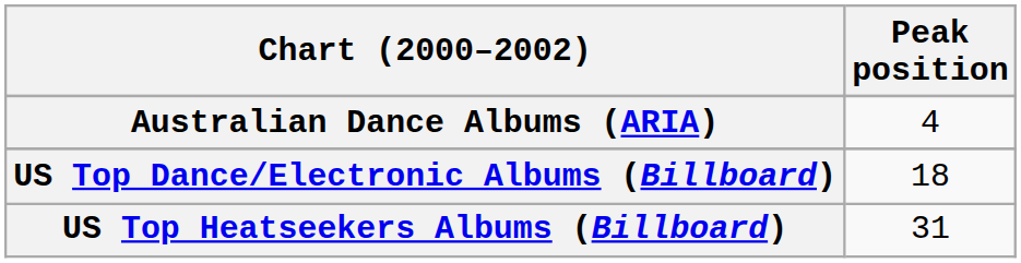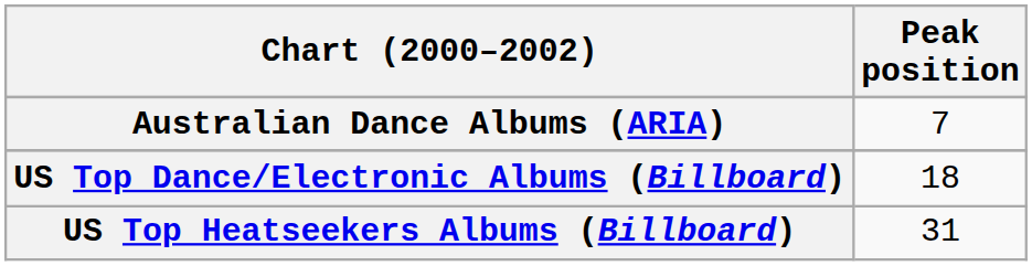 <table class="wikitable sortable plainrowheaders">
 <tr>
 <th>Chart (2000–2002)</th>
 <th>Peak<br>position</th>
 </tr>
 <tr>
 </tr>
 <tr>
 <th scope="row">Australian Dance Albums (<a href='#'>ARIA</a>)</th>
-<td align="center">4</td>
+<td align="center">7</td>
 </tr>
 <tr>
 </tr>
 <tr>
 </tr>
 <tr>
 </tr>
 <tr>
 </tr>
 <tr>
 </tr>
 <tr>
 </tr>
 <tr>
 <th scope="row">US <a href='#'>Top Dance/Electronic Albums</a> (<em><a href='#'>Billboard</a></em>)</th>
 <td align="center">18</td>
 </tr>
 <tr>
 <th scope="row">US <a href='#'>Top Heatseekers Albums</a> (<em><a href='#'>Billboard</a></em>)</th>
 <td align="center">31</td>
 </tr>
 </table>
